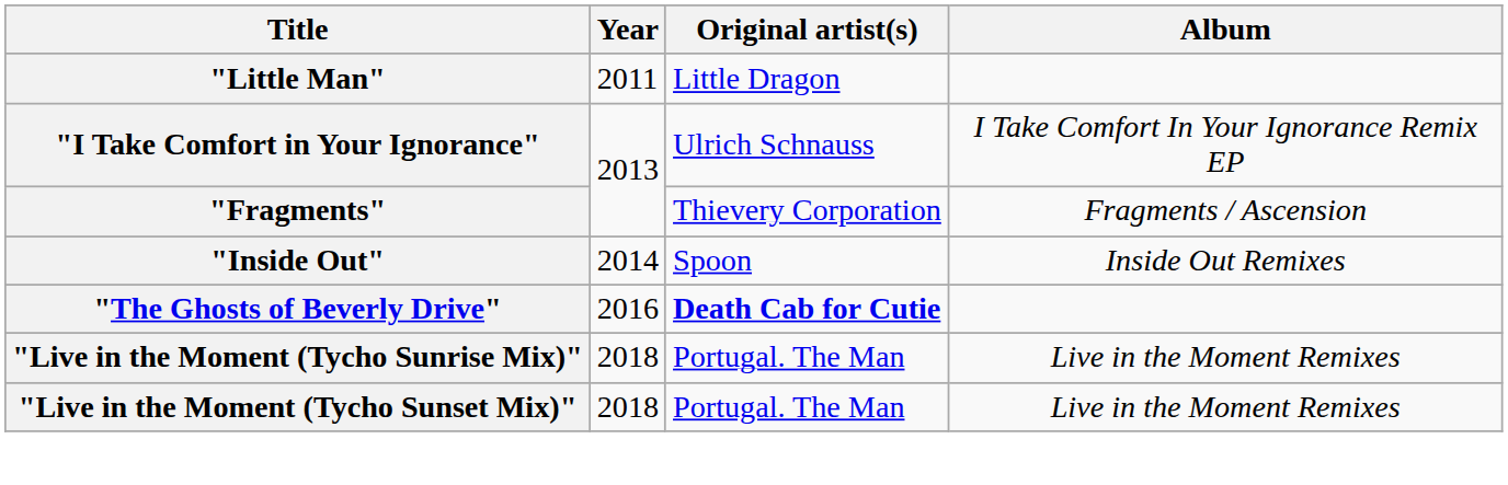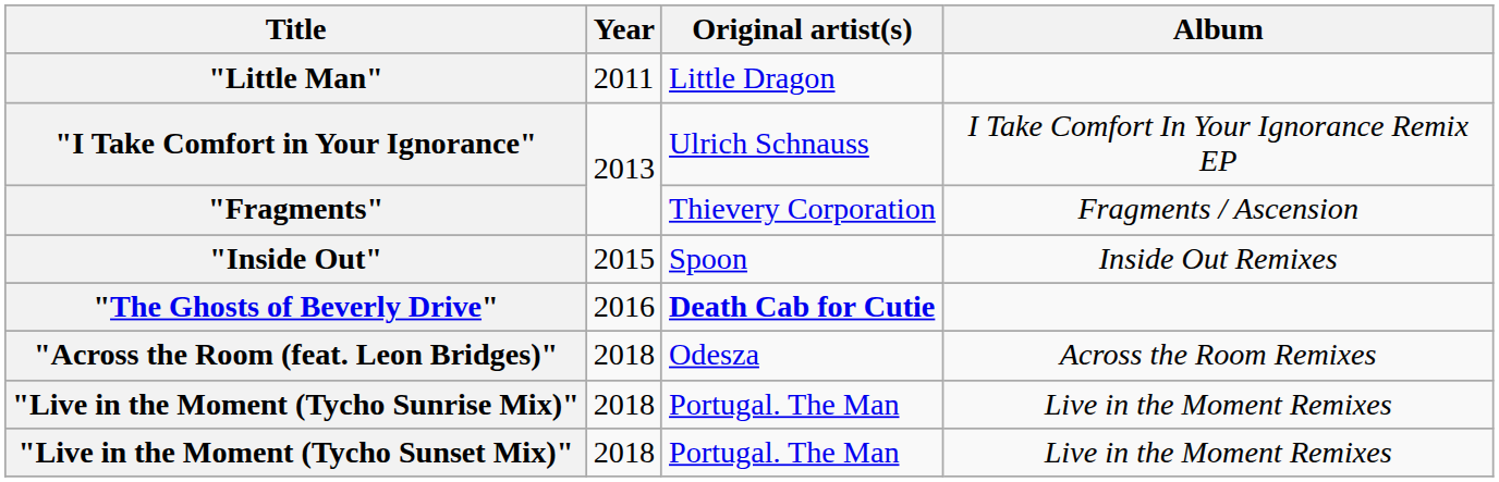 <table class="wikitable plainrowheaders">
 <tr>
 <th rowspan="1">Title</th>
 <th rowspan="1">Year</th>
 <th colspan="1">Original artist(s)</th>
 <th rowspan="1" style="width:17.5em;">Album</th>
 </tr>
 <tr>
 <th scope=row>"Little Man"</th>
 <td>2011</td>
 <td><a href='#'>Little Dragon</a></td>
 <td></td>
 </tr>
 <tr>
 <th scope=row>"I Take Comfort in Your Ignorance"</th>
 <td rowspan="2">2013</td>
 <td><a href='#'>Ulrich Schnauss</a></td>
 <td align="center"><em>I Take Comfort In Your Ignorance Remix EP</em></td>
 </tr>
 <tr>
 <th scope=row>"Fragments"</th>
 <td><a href='#'>Thievery Corporation</a></td>
 <td align="center"><em>Fragments / Ascension</em></td>
 </tr>
 <tr>
 <th scope=row>"Inside Out"</th>
-<td>2014</td>
+<td>2015</td>
 <td><a href='#'>Spoon</a></td>
 <td align="center"><em>Inside Out Remixes</em></td>
 </tr>
 <tr>
 <th scope=row>"<a href='#'>The Ghosts of Beverly Drive</a>"</th>
 <td>2016</td>
 <td><strong><a href='#'>Death Cab for Cutie</a></strong></td>
 <td></td>
+</tr>
+<tr>
+<th scope=row>"Across the Room (feat. Leon Bridges)"</th>
+<td>2018</td>
+<td><a href='#'>Odesza</a></td>
+<td align="center"><em>Across the Room Remixes</em></td>
 </tr>
 <tr>
 <th scope=row>"Live in the Moment (Tycho Sunrise Mix)"</th>
 <td>2018</td>
 <td><a href='#'>Portugal. The Man</a></td>
 <td align="center"><em>Live in the Moment Remixes</em></td>
 </tr>
 <tr>
 <th scope=row>"Live in the Moment (Tycho Sunset Mix)"</th>
 <td>2018</td>
 <td><a href='#'>Portugal. The Man</a></td>
 <td align="center"><em>Live in the Moment Remixes</em></td>
 </tr>
 </table>
